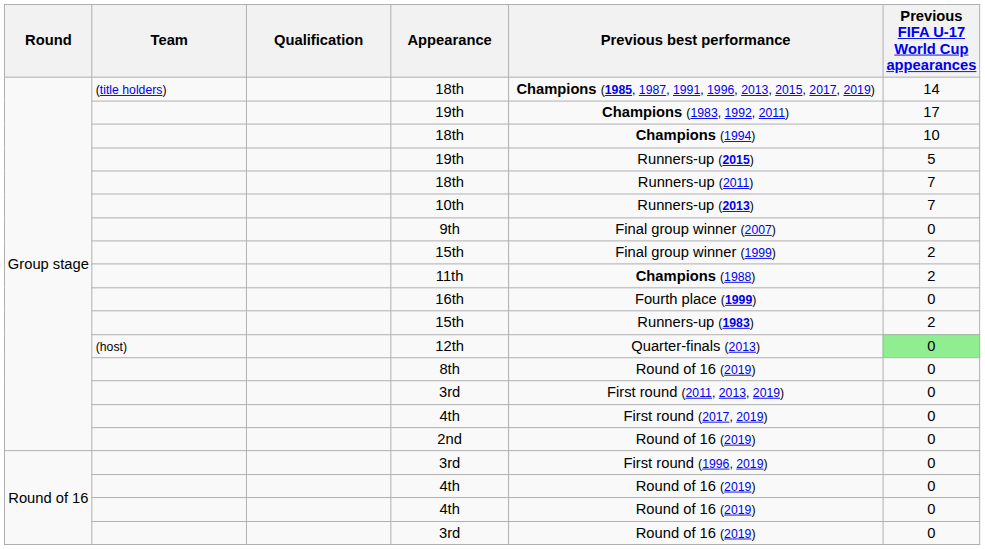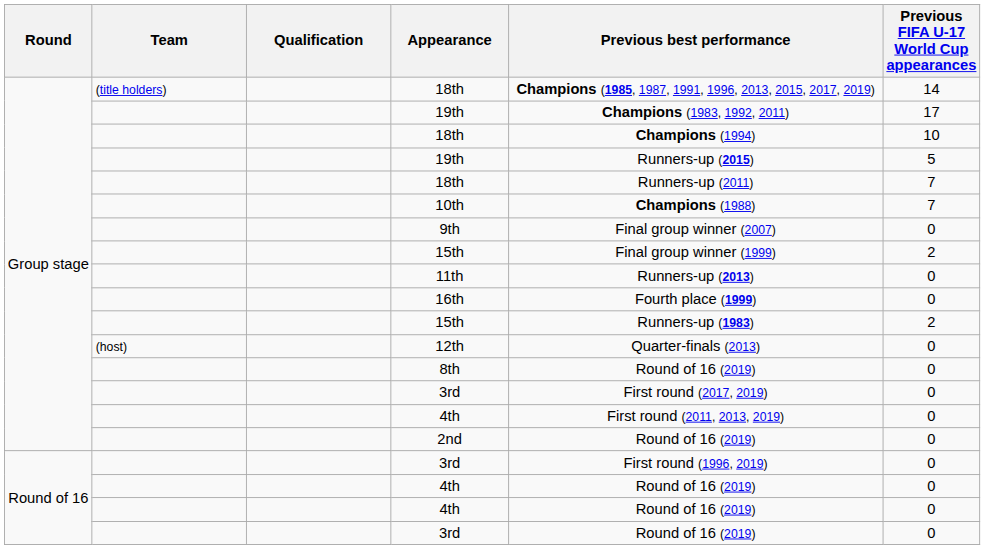 <table class="wikitable sortable">
 <tr>
 <th>Round</th>
 <th width=160px>Team</th>
 <th width=150px>Qualification</th>
 <th width=120px data-sort-type="number">Appearance</th>
 <th width=400px>Previous best performance</th>
 <th width=90px>Previous <a href='#'>FIFA U-17 World Cup</a> <a href='#'>appearances</a></th>
 </tr>
 <tr>
 <td align=center rowspan=16>Group stage</td>
 <td align=left> <small>(<a href='#'>title holders</a>)</small></td>
 <td align=center></td>
 <td align=center>18th</td>
 <td align=center><strong>Champions</strong> <small>(<strong><a href='#'>1985</a></strong>, <a href='#'>1987</a>, <a href='#'>1991</a>, <a href='#'>1996</a>, <a href='#'>2013</a>, <a href='#'>2015</a>, <a href='#'>2017</a>, <a href='#'>2019</a>)</small></td>
 <td align=center>14</td>
 </tr>
 <tr>
 <td align=left></td>
 <td align=center></td>
 <td align=center>19th</td>
 <td align=center><strong>Champions</strong> <small>(<a href='#'>1983</a>, <a href='#'>1992</a>, <a href='#'>2011</a>)</small></td>
 <td align=center>17</td>
 </tr>
 <tr>
 <td align=left></td>
 <td align=center></td>
 <td align=center>18th</td>
 <td align=center><strong>Champions</strong> <small>(<a href='#'>1994</a>)</small></td>
 <td align=center>10</td>
 </tr>
 <tr>
 <td align=left></td>
 <td align=center></td>
 <td align=center>19th</td>
 <td align=center>Runners-up <small>(<strong><a href='#'>2015</a></strong>)</small></td>
 <td align=center>5</td>
 </tr>
 <tr>
 <td align=left></td>
 <td align=center></td>
 <td align=center>18th</td>
 <td align=center>Runners-up <small>(<a href='#'>2011</a>)</small></td>
 <td align=center>7</td>
 </tr>
 <tr>
 <td align=left></td>
 <td align=center></td>
 <td align=center>10th</td>
-<td align=center>Runners-up <small>(<strong><a href='#'>2013</a></strong>)</small></td>
+<td align=center><strong>Champions</strong> <small>(<a href='#'>1988</a>)</small></td>
 <td align=center>7</td>
 </tr>
 <tr>
 <td align=left></td>
 <td align=center></td>
 <td align=center>9th</td>
 <td align=center>Final group winner <small>(<a href='#'>2007</a>)</small></td>
 <td align=center>0</td>
 </tr>
 <tr>
 <td align=left></td>
 <td align=center></td>
 <td align=center>15th</td>
 <td align=center>Final group winner <small>(<a href='#'>1999</a>)</small></td>
 <td align=center>2</td>
 </tr>
 <tr>
 <td align=left></td>
 <td align=center></td>
 <td align=center>11th</td>
-<td align=center><strong>Champions</strong> <small>(<a href='#'>1988</a>)</small></td>
-<td align=center>2</td>
+<td align=center>Runners-up <small>(<strong><a href='#'>2013</a></strong>)</small></td>
+<td align=center>0</td>
 </tr>
 <tr>
 <td align=left></td>
 <td align=center></td>
 <td align=center>16th</td>
 <td align=center>Fourth place <small>(<strong><a href='#'>1999</a></strong>)</small></td>
 <td align=center>0</td>
 </tr>
 <tr>
 <td align=left></td>
 <td align=center></td>
 <td align=center>15th</td>
 <td align=center>Runners-up <small>(<strong><a href='#'>1983</a></strong>)</small></td>
 <td align=center>2</td>
 </tr>
 <tr>
 <td align=left> <small>(host)</small></td>
 <td align=center></td>
 <td align=center>12th</td>
 <td align=center>Quarter-finals <small>(<a href='#'>2013</a>)</small></td>
-<td align=center style="background: lightgreen;">0</td>
+<td align=center>0</td>
 </tr>
 <tr>
 <td align=left></td>
 <td align=center></td>
 <td align=center>8th</td>
 <td align=center>Round of 16 <small>(<a href='#'>2019</a>)</small></td>
 <td align=center>0</td>
 </tr>
 <tr>
 <td align=left></td>
 <td align=center></td>
 <td align=center>3rd</td>
-<td align=center>First round <small>(<a href='#'>2011</a>, <a href='#'>2013</a>, <a href='#'>2019</a>)</small></td>
+<td align=center>First round <small>(<a href='#'>2017</a>, <a href='#'>2019</a>)</small></td>
 <td align=center>0</td>
 </tr>
 <tr>
 <td align=left></td>
 <td align=center></td>
 <td align=center>4th</td>
-<td align=center>First round <small>(<a href='#'>2017</a>, <a href='#'>2019</a>)</small></td>
+<td align=center>First round <small>(<a href='#'>2011</a>, <a href='#'>2013</a>, <a href='#'>2019</a>)</small></td>
 <td align=center>0</td>
 </tr>
 <tr>
 <td align=left></td>
 <td align=center></td>
 <td align=center>2nd</td>
 <td align=center>Round of 16 <small>(<a href='#'>2019</a>)</small></td>
 <td align=center>0</td>
 </tr>
 <tr>
 <td align=center rowspan=4>Round of 16</td>
 <td align=left></td>
 <td align=center></td>
 <td align=center>3rd</td>
 <td align=center>First round <small>(<a href='#'>1996</a>, <a href='#'>2019</a>)</small></td>
 <td align=center>0</td>
 </tr>
 <tr>
 <td align=left></td>
 <td align=center></td>
 <td align=center>4th</td>
 <td align=center>Round of 16 <small>(<a href='#'>2019</a>)</small></td>
 <td align=center>0</td>
 </tr>
 <tr>
 <td align=left></td>
 <td align=center></td>
 <td align=center>4th</td>
 <td align=center>Round of 16 <small>(<a href='#'>2019</a>)</small></td>
 <td align=center>0</td>
 </tr>
 <tr>
 <td align=left></td>
 <td align=center></td>
 <td align=center>3rd</td>
 <td align=center>Round of 16 <small>(<a href='#'>2019</a>)</small></td>
 <td align=center>0</td>
 </tr>
 </table>
